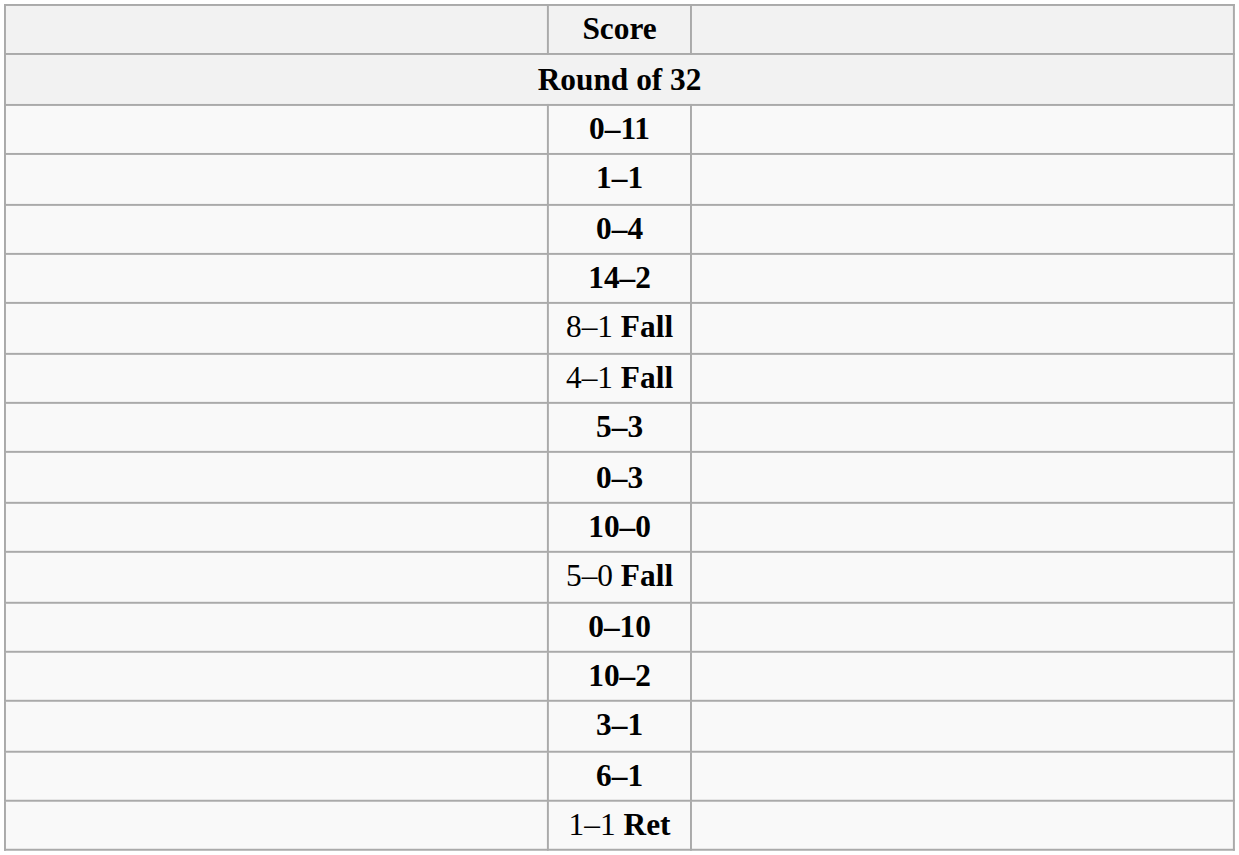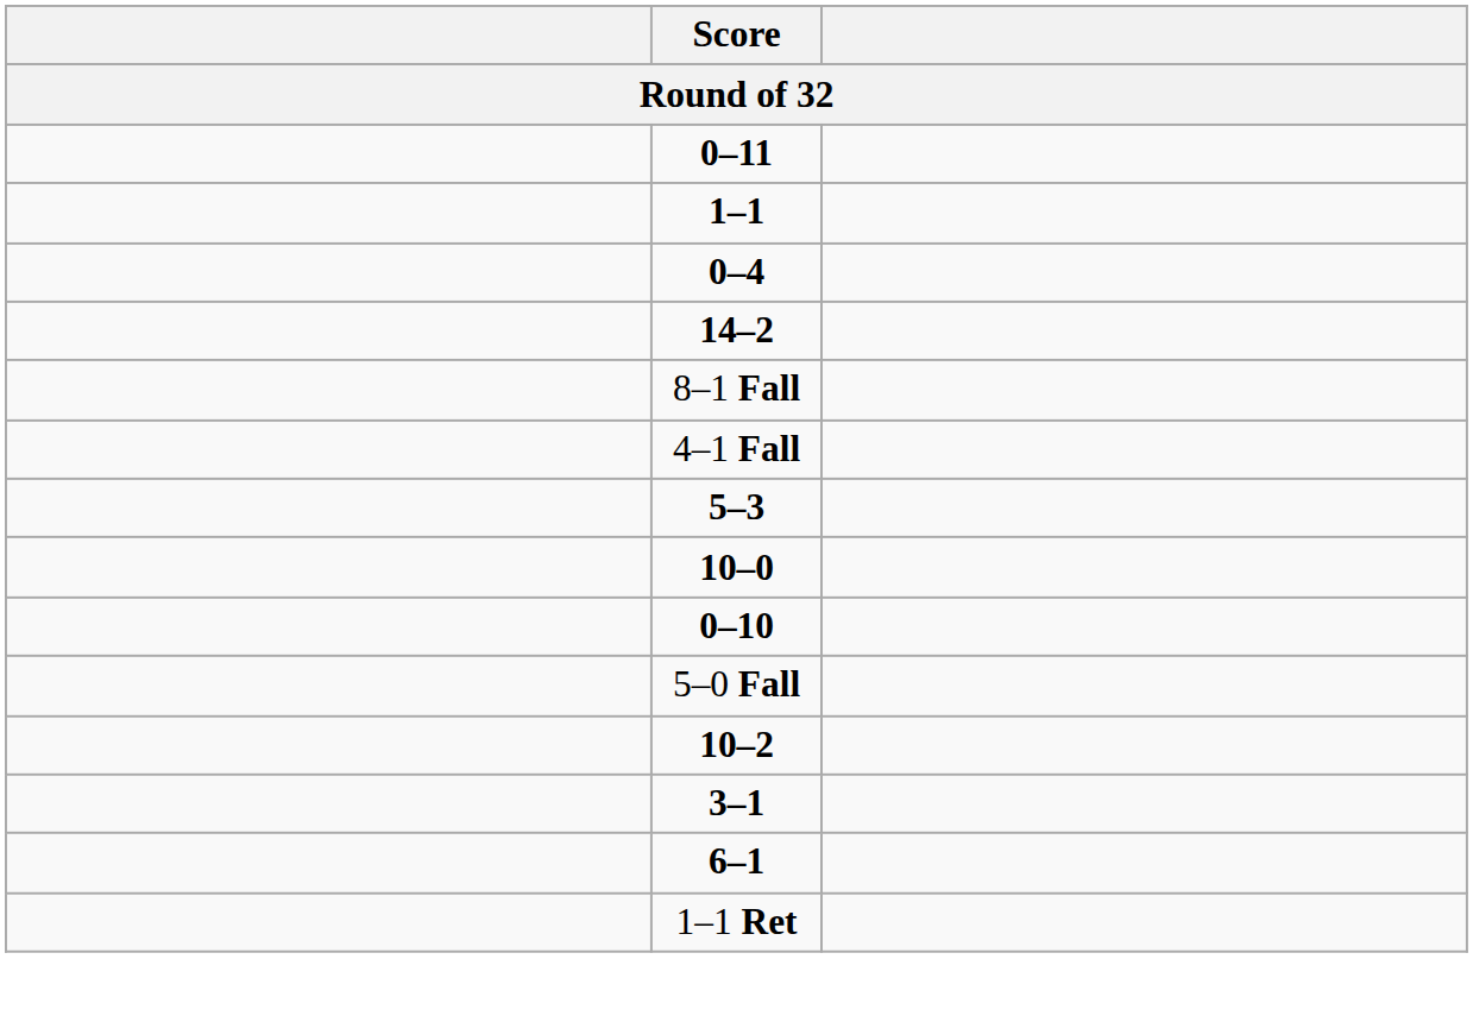 <table class="wikitable" style="text-align: left;">
 <tr>
 <th align="right" width="270"></th>
 <th width="65">Score</th>
 <th align="left" width="270"></th>
 </tr>
 <tr>
 <th colspan="3">Round of 32</th>
 </tr>
 <tr>
 <td></td>
 <td align=center><strong>0–11</strong></td>
 <td><strong></strong></td>
 </tr>
 <tr>
 <td><strong></strong></td>
 <td align=center><strong>1–1</strong></td>
 <td></td>
 </tr>
 <tr>
 <td></td>
 <td align=center><strong>0–4</strong></td>
 <td><strong></strong></td>
 </tr>
 <tr>
 <td><strong></strong></td>
 <td align=center><strong>14–2</strong></td>
 <td></td>
 </tr>
 <tr>
 <td><strong></strong></td>
 <td align=center>8–1 <strong>Fall</strong></td>
 <td></td>
 </tr>
 <tr>
 <td><strong></strong></td>
 <td align=center>4–1 <strong>Fall</strong></td>
 <td></td>
 </tr>
 <tr>
 <td><strong></strong></td>
 <td align=center><strong>5–3</strong></td>
 <td></td>
 </tr>
 <tr>
-<td></td>
-<td align=center><strong>0–3</strong></td>
-<td><strong></strong></td>
-</tr>
-<tr>
 <td><strong></strong></td>
 <td align=center><strong>10–0</strong></td>
-<td></td>
-</tr>
-<tr>
-<td><strong></strong></td>
-<td align=center>5–0 <strong>Fall</strong></td>
 <td></td>
 </tr>
 <tr>
 <td></td>
 <td align=center><strong>0–10</strong></td>
 <td><strong></strong></td>
+</tr>
+<tr>
+<td><strong></strong></td>
+<td align=center>5–0 <strong>Fall</strong></td>
+<td></td>
 </tr>
 <tr>
 <td><strong></strong></td>
 <td align=center><strong>10–2</strong></td>
 <td></td>
 </tr>
 <tr>
 <td><strong></strong></td>
 <td align=center><strong>3–1</strong></td>
 <td></td>
 </tr>
 <tr>
 <td><strong></strong></td>
 <td align=center><strong>6–1</strong></td>
 <td></td>
 </tr>
 <tr>
 <td></td>
 <td align=center>1–1 <strong>Ret</strong></td>
 <td><strong></strong></td>
 </tr>
 </table>
